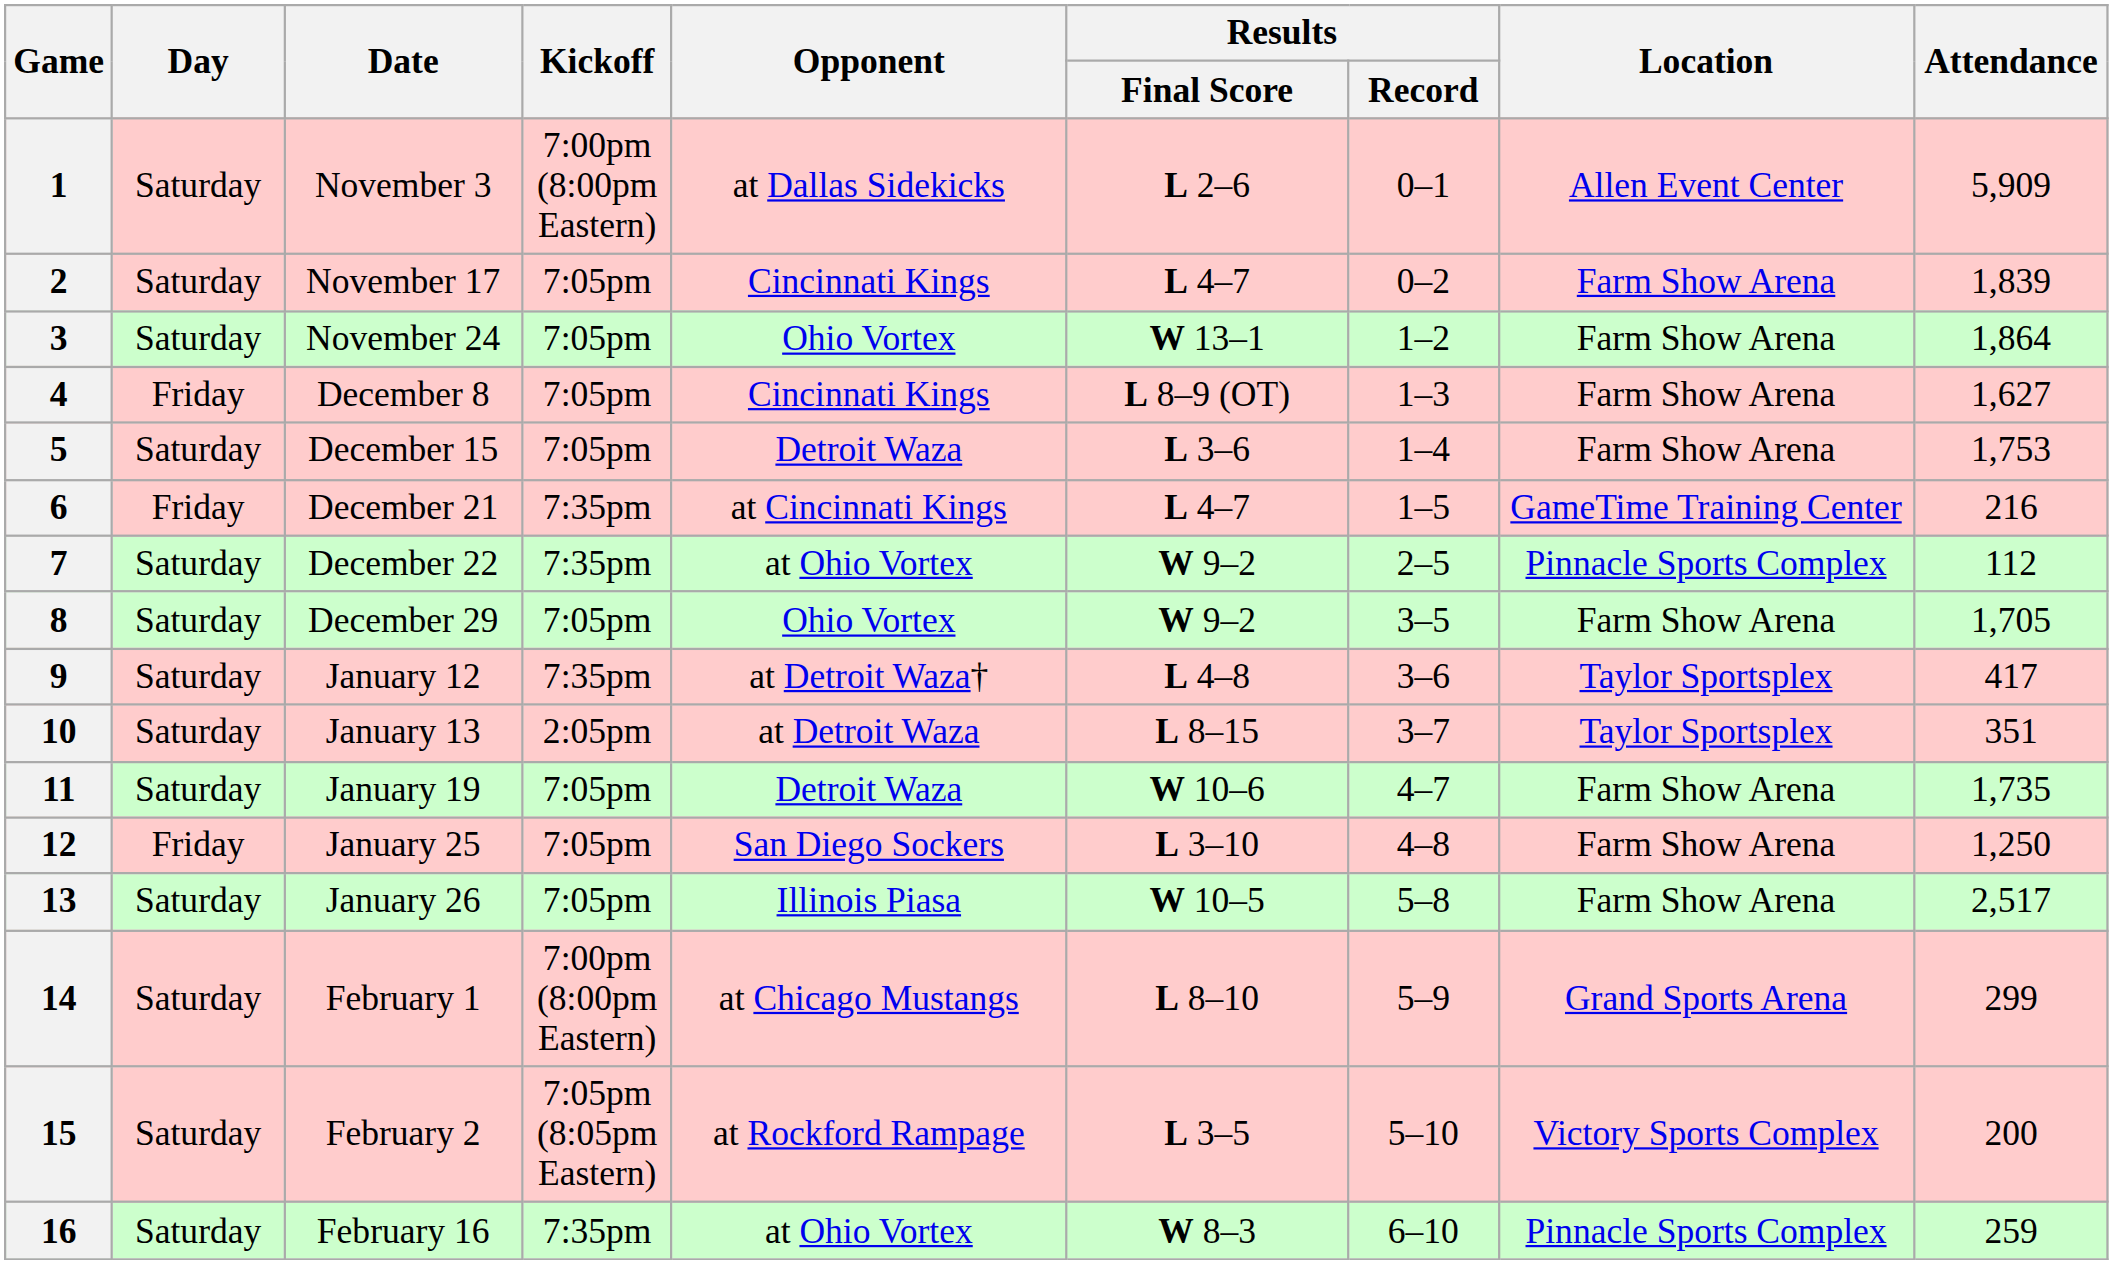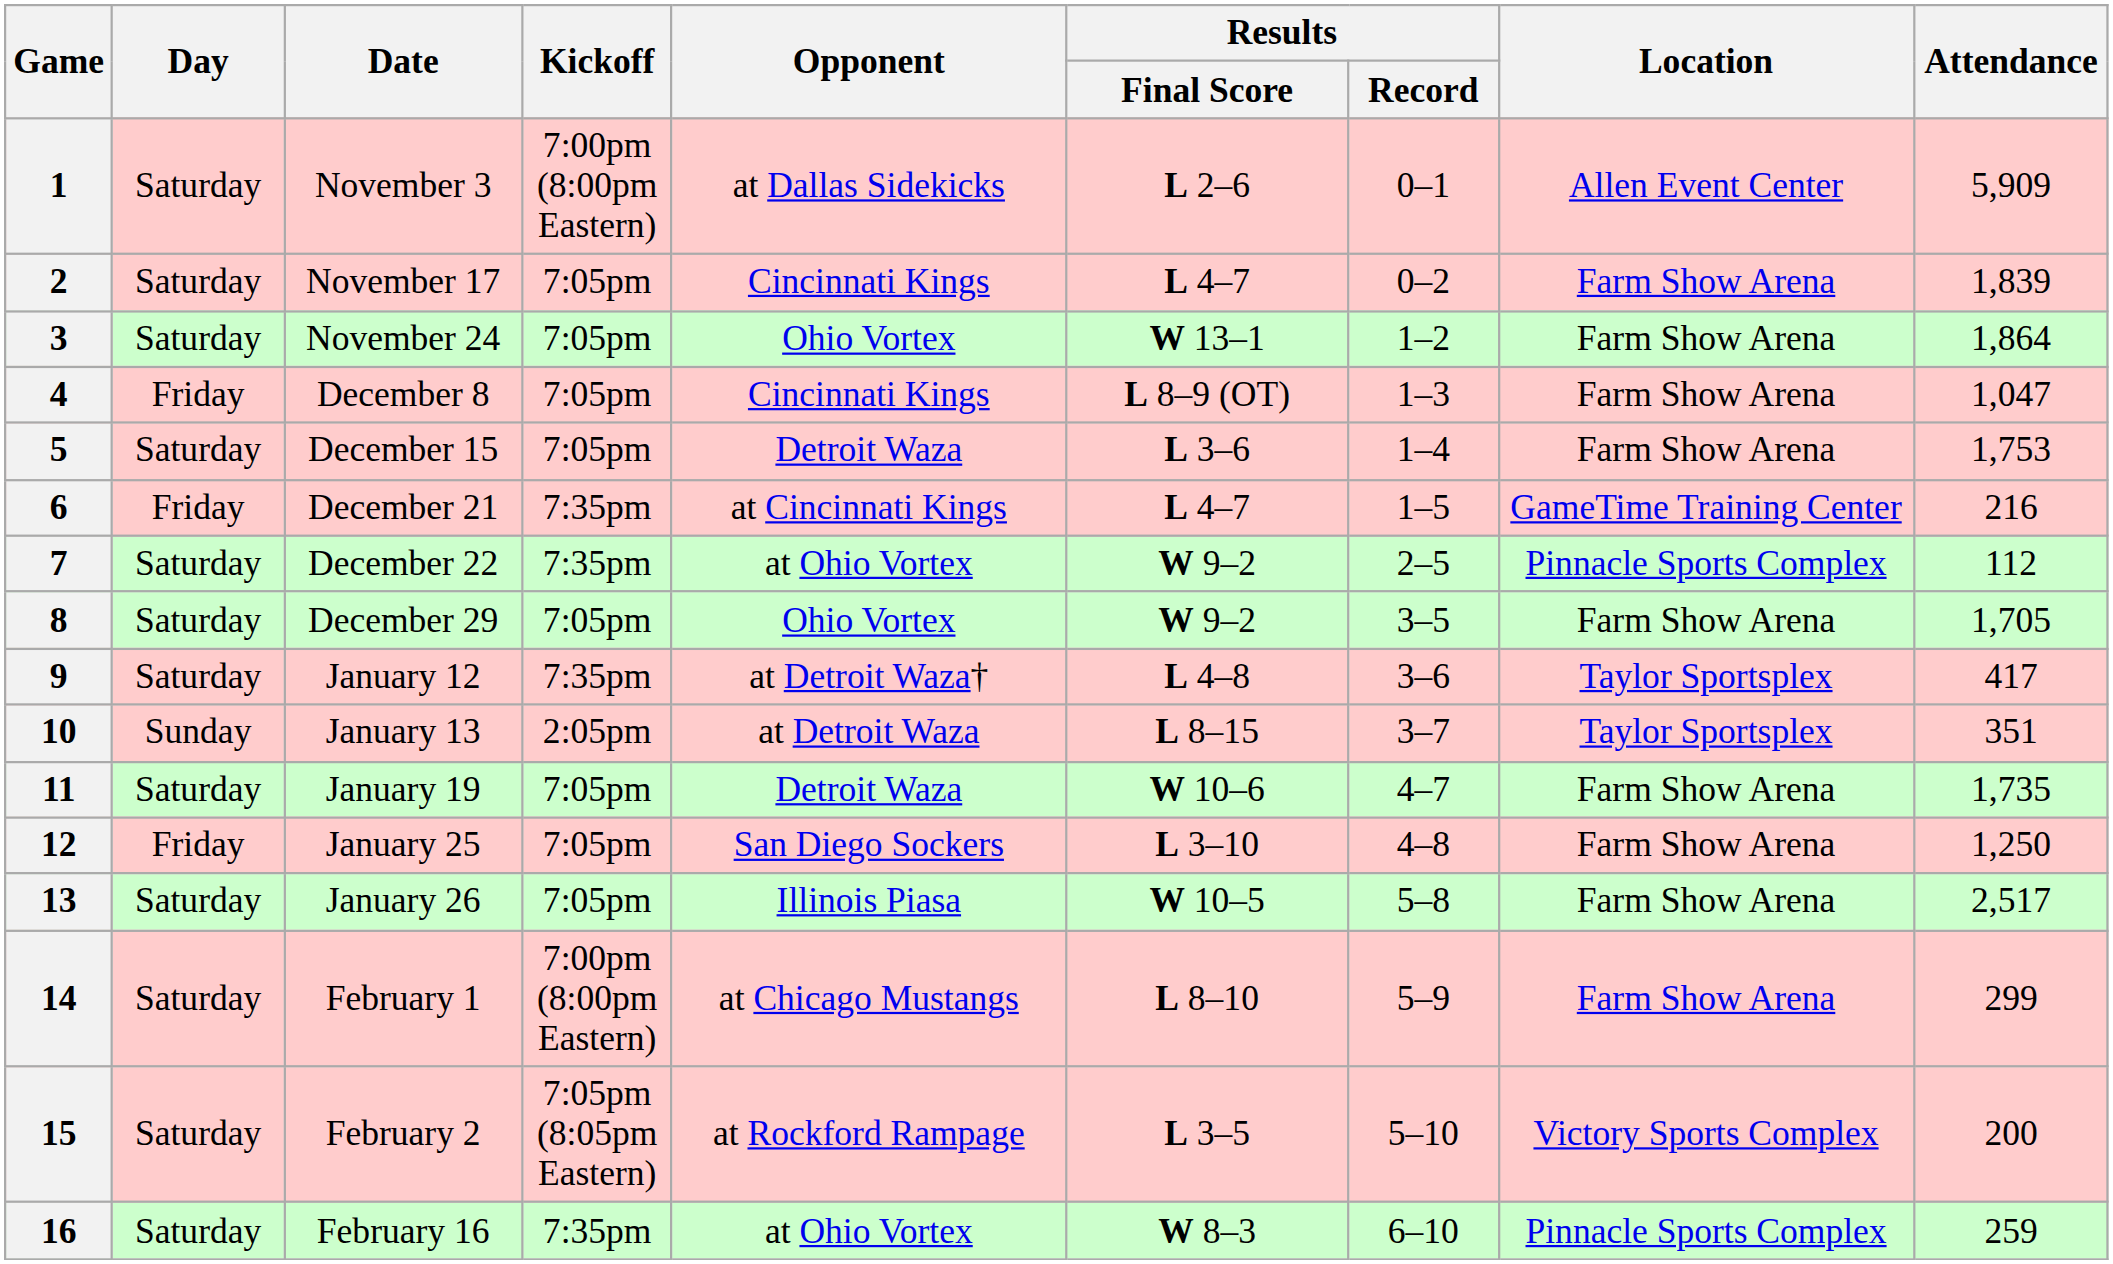 <table class="wikitable">
 <tr>
 <th rowspan="2" width="40">Game</th>
 <th rowspan="2" width="70">Day</th>
 <th rowspan="2" width="100">Date</th>
 <th rowspan="2" width="60">Kickoff</th>
 <th rowspan="2" width="170">Opponent</th>
 <th colspan="2" width="180">Results</th>
 <th rowspan="2" width="180">Location</th>
 <th rowspan="2" width="80">Attendance</th>
 </tr>
 <tr>
 <th width="120">Final Score</th>
 <th width="60">Record</th>
 </tr>
 <tr align="center" bgcolor="#FFCCCC">
 <th>1</th>
 <td>Saturday</td>
 <td>November 3</td>
 <td>7:00pm<br>(8:00pm Eastern)</td>
 <td>at <a href='#'>Dallas Sidekicks</a></td>
 <td><strong>L</strong> 2–6</td>
 <td>0–1</td>
 <td><a href='#'>Allen Event Center</a></td>
 <td>5,909</td>
 </tr>
 <tr align="center" bgcolor="#FFCCCC">
 <th>2</th>
 <td>Saturday</td>
 <td>November 17</td>
 <td>7:05pm</td>
 <td><a href='#'>Cincinnati Kings</a></td>
 <td><strong>L</strong> 4–7</td>
 <td>0–2</td>
 <td><a href='#'>Farm Show Arena</a></td>
 <td>1,839</td>
 </tr>
 <tr align="center" bgcolor="#CCFFCC">
 <th>3</th>
 <td>Saturday</td>
 <td>November 24</td>
 <td>7:05pm</td>
 <td><a href='#'>Ohio Vortex</a></td>
 <td><strong>W</strong> 13–1</td>
 <td>1–2</td>
 <td>Farm Show Arena</td>
 <td>1,864</td>
 </tr>
 <tr align="center" bgcolor="#FFCCCC">
 <th>4</th>
 <td>Friday</td>
 <td>December 8</td>
 <td>7:05pm</td>
 <td><a href='#'>Cincinnati Kings</a></td>
 <td><strong>L</strong> 8–9 (OT)</td>
 <td>1–3</td>
 <td>Farm Show Arena</td>
-<td>1,627</td>
+<td>1,047</td>
 </tr>
 <tr align="center" bgcolor="#FFCCCC">
 <th>5</th>
 <td>Saturday</td>
 <td>December 15</td>
 <td>7:05pm</td>
 <td><a href='#'>Detroit Waza</a></td>
 <td><strong>L</strong> 3–6</td>
 <td>1–4</td>
 <td>Farm Show Arena</td>
 <td>1,753</td>
 </tr>
 <tr align="center" bgcolor="#FFCCCC">
 <th>6</th>
 <td>Friday</td>
 <td>December 21</td>
 <td>7:35pm</td>
 <td>at <a href='#'>Cincinnati Kings</a></td>
 <td><strong>L</strong> 4–7</td>
 <td>1–5</td>
 <td><a href='#'>GameTime Training Center</a></td>
 <td>216</td>
 </tr>
 <tr align="center" bgcolor="#CCFFCC">
 <th>7</th>
 <td>Saturday</td>
 <td>December 22</td>
 <td>7:35pm</td>
 <td>at <a href='#'>Ohio Vortex</a></td>
 <td><strong>W</strong> 9–2</td>
 <td>2–5</td>
 <td><a href='#'>Pinnacle Sports Complex</a></td>
 <td>112</td>
 </tr>
 <tr align="center" bgcolor="#CCFFCC">
 <th>8</th>
 <td>Saturday</td>
 <td>December 29</td>
 <td>7:05pm</td>
 <td><a href='#'>Ohio Vortex</a></td>
 <td><strong>W</strong> 9–2</td>
 <td>3–5</td>
 <td>Farm Show Arena</td>
 <td>1,705</td>
 </tr>
 <tr align="center" bgcolor="#FFCCCC">
 <th>9</th>
 <td>Saturday</td>
 <td>January 12</td>
 <td>7:35pm</td>
 <td>at <a href='#'>Detroit Waza</a>†</td>
 <td><strong>L</strong> 4–8</td>
 <td>3–6</td>
 <td><a href='#'>Taylor Sportsplex</a></td>
 <td>417</td>
 </tr>
 <tr align="center" bgcolor="#FFCCCC">
 <th>10</th>
-<td>Saturday</td>
+<td>Sunday</td>
 <td>January 13</td>
 <td>2:05pm</td>
 <td>at <a href='#'>Detroit Waza</a></td>
 <td><strong>L</strong> 8–15</td>
 <td>3–7</td>
 <td><a href='#'>Taylor Sportsplex</a></td>
 <td>351</td>
 </tr>
 <tr align="center" bgcolor="#CCFFCC">
 <th>11</th>
 <td>Saturday</td>
 <td>January 19</td>
 <td>7:05pm</td>
 <td><a href='#'>Detroit Waza</a></td>
 <td><strong>W</strong> 10–6</td>
 <td>4–7</td>
 <td>Farm Show Arena</td>
 <td>1,735</td>
 </tr>
 <tr align="center" bgcolor="#FFCCCC">
 <th>12</th>
 <td>Friday</td>
 <td>January 25</td>
 <td>7:05pm</td>
 <td><a href='#'>San Diego Sockers</a></td>
 <td><strong>L</strong> 3–10</td>
 <td>4–8</td>
 <td>Farm Show Arena</td>
 <td>1,250</td>
 </tr>
 <tr align="center" bgcolor="#CCFFCC">
 <th>13</th>
 <td>Saturday</td>
 <td>January 26</td>
 <td>7:05pm</td>
 <td><a href='#'>Illinois Piasa</a></td>
 <td><strong>W</strong> 10–5</td>
 <td>5–8</td>
 <td>Farm Show Arena</td>
 <td>2,517</td>
 </tr>
 <tr align="center" bgcolor="#FFCCCC">
 <th>14</th>
 <td>Saturday</td>
 <td>February 1</td>
 <td>7:00pm<br>(8:00pm Eastern)</td>
 <td>at <a href='#'>Chicago Mustangs</a></td>
 <td><strong>L</strong> 8–10</td>
 <td>5–9</td>
-<td><a href='#'>Grand Sports Arena</a></td>
+<td><a href='#'>Farm Show Arena</a></td>
 <td>299</td>
 </tr>
 <tr align="center" bgcolor="#FFCCCC">
 <th>15</th>
 <td>Saturday</td>
 <td>February 2</td>
 <td>7:05pm<br>(8:05pm Eastern)</td>
 <td>at <a href='#'>Rockford Rampage</a></td>
 <td><strong>L</strong> 3–5</td>
 <td>5–10</td>
 <td><a href='#'>Victory Sports Complex</a></td>
 <td>200</td>
 </tr>
 <tr align="center" bgcolor="#CCFFCC">
 <th>16</th>
 <td>Saturday</td>
 <td>February 16</td>
 <td>7:35pm</td>
 <td>at <a href='#'>Ohio Vortex</a></td>
 <td><strong>W</strong> 8–3</td>
 <td>6–10</td>
 <td><a href='#'>Pinnacle Sports Complex</a></td>
 <td>259</td>
 </tr>
 </table>
